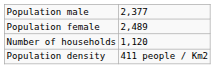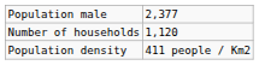 <table class=wikitable>
 <tr>
 <td>Population male</td>
 <td>2,377</td>
-</tr>
-<tr>
-<td>Population female</td>
-<td>2,489</td>
 </tr>
 <tr>
 <td>Number of households</td>
 <td>1,120</td>
 </tr>
 <tr>
 <td>Population density</td>
 <td>411 people / Km2</td>
 </tr>
 </table>
